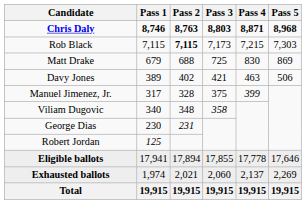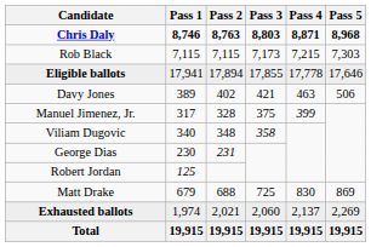 <table class="wikitable" style="text-align: center;">
 <tr>
 <th width="200">Candidate</th>
 <th>Pass 1</th>
 <th>Pass 2</th>
 <th>Pass 3</th>
 <th>Pass 4</th>
 <th>Pass 5</th>
 </tr>
 <tr>
 <td><strong><a href='#'>Chris Daly</a></strong></td>
 <td><strong>8,746</strong></td>
 <td><strong>8,763</strong></td>
 <td><strong>8,803</strong></td>
 <td><strong>8,871</strong></td>
 <td><strong>8,968</strong></td>
 </tr>
 <tr>
 <td>Rob Black</td>
 <td>7,115</td>
-<td><strong>7,115</strong></td>
+<td>7,115</td>
 <td>7,173</td>
 <td>7,215</td>
 <td>7,303</td>
 </tr>
-<tr>
-<td>Matt Drake</td>
-<td>679</td>
-<td>688</td>
-<td>725</td>
-<td>830</td>
-<td>869</td>
+<tr bgcolor="#EEEEEE">
+<td><strong>Eligible ballots</strong></td>
+<td>17,941</td>
+<td>17,894</td>
+<td>17,855</td>
+<td>17,778</td>
+<td>17,646</td>
 </tr>
 <tr>
 <td>Davy Jones</td>
 <td>389</td>
 <td>402</td>
 <td>421</td>
 <td>463</td>
 <td>506</td>
 </tr>
 <tr>
 <td>Manuel Jimenez, Jr.</td>
 <td>317</td>
 <td>328</td>
 <td>375</td>
 <td><em>399</em></td>
 <td rowspan="4"></td>
 </tr>
 <tr>
 <td>Viliam Dugovic</td>
 <td>340</td>
 <td>348</td>
 <td><em>358</em></td>
 <td rowspan="3"></td>
 </tr>
 <tr>
 <td>George Dias</td>
 <td>230</td>
 <td><em>231</em></td>
 <td rowspan="2"></td>
 </tr>
 <tr>
 <td>Robert Jordan</td>
 <td><em>125</em></td>
 <td></td>
 </tr>
-<tr bgcolor="#EEEEEE">
-<td><strong>Eligible ballots</strong></td>
-<td>17,941</td>
-<td>17,894</td>
-<td>17,855</td>
-<td>17,778</td>
-<td>17,646</td>
+<tr>
+<td>Matt Drake</td>
+<td>679</td>
+<td>688</td>
+<td>725</td>
+<td>830</td>
+<td>869</td>
 </tr>
 <tr bgcolor="#EEEEEE">
 <td><strong>Exhausted ballots</strong></td>
 <td>1,974</td>
 <td>2,021</td>
 <td>2,060</td>
 <td>2,137</td>
 <td>2,269</td>
 </tr>
 <tr>
 <th scope="row">Total</th>
 <th>19,915</th>
 <th>19,915</th>
 <th>19,915</th>
 <th>19,915</th>
 <th>19,915</th>
 </tr>
 </table>
